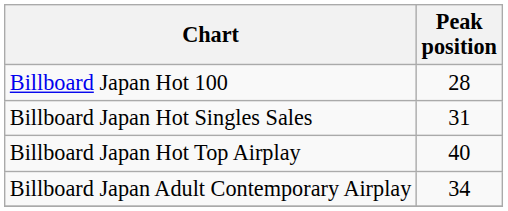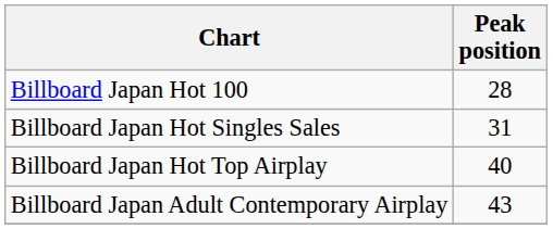 <table class="wikitable sortable">
 <tr>
 <th>Chart</th>
 <th>Peak<br>position</th>
 </tr>
 <tr>
 <td><a href='#'>Billboard</a> Japan Hot 100</td>
 <td align="center">28</td>
 </tr>
 <tr>
 <td>Billboard Japan Hot Singles Sales</td>
 <td align="center">31</td>
 </tr>
 <tr>
 <td>Billboard Japan Hot Top Airplay</td>
 <td align="center">40</td>
 </tr>
 <tr>
 <td>Billboard Japan Adult Contemporary Airplay</td>
-<td align="center">34</td>
+<td align="center">43</td>
 </tr>
 <tr>
 </tr>
 </table>
